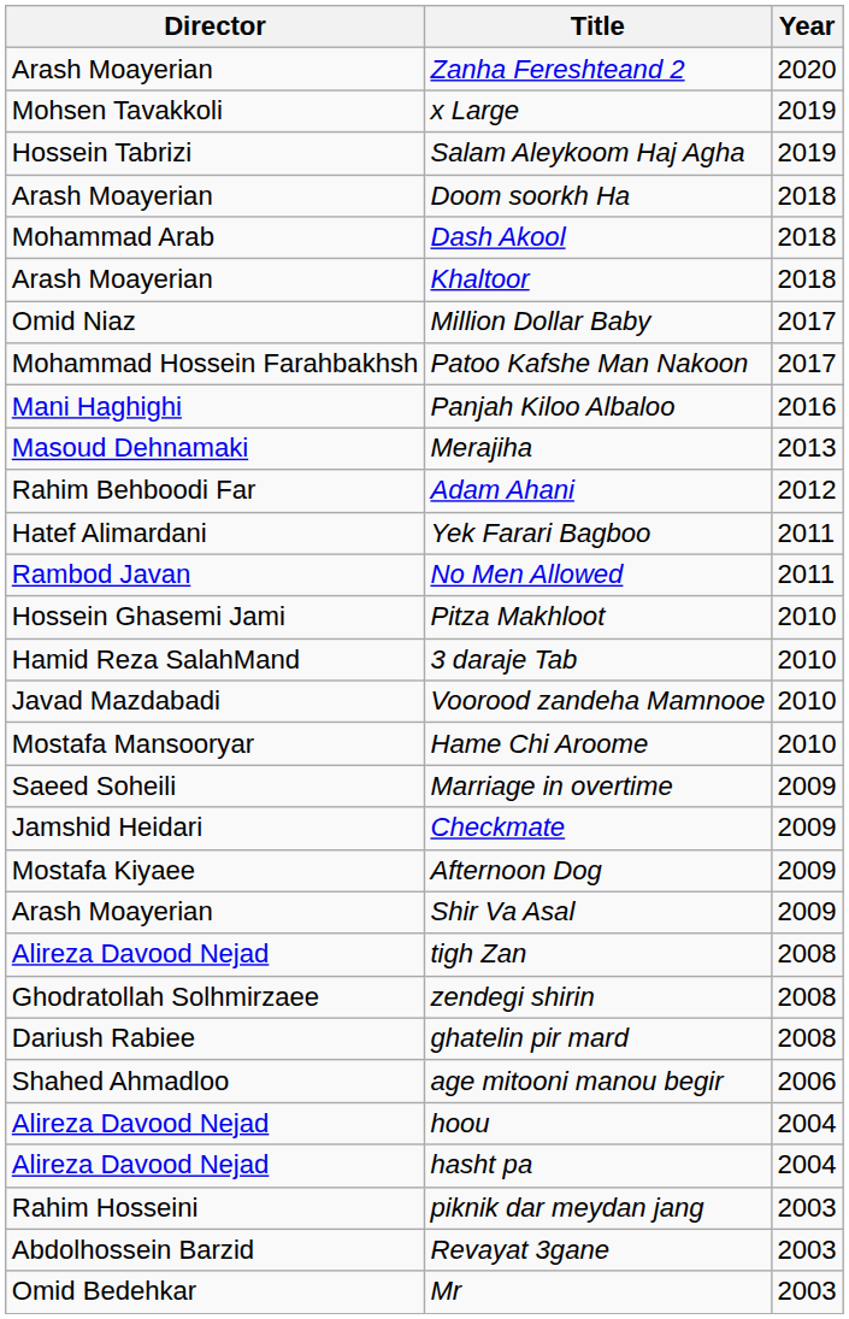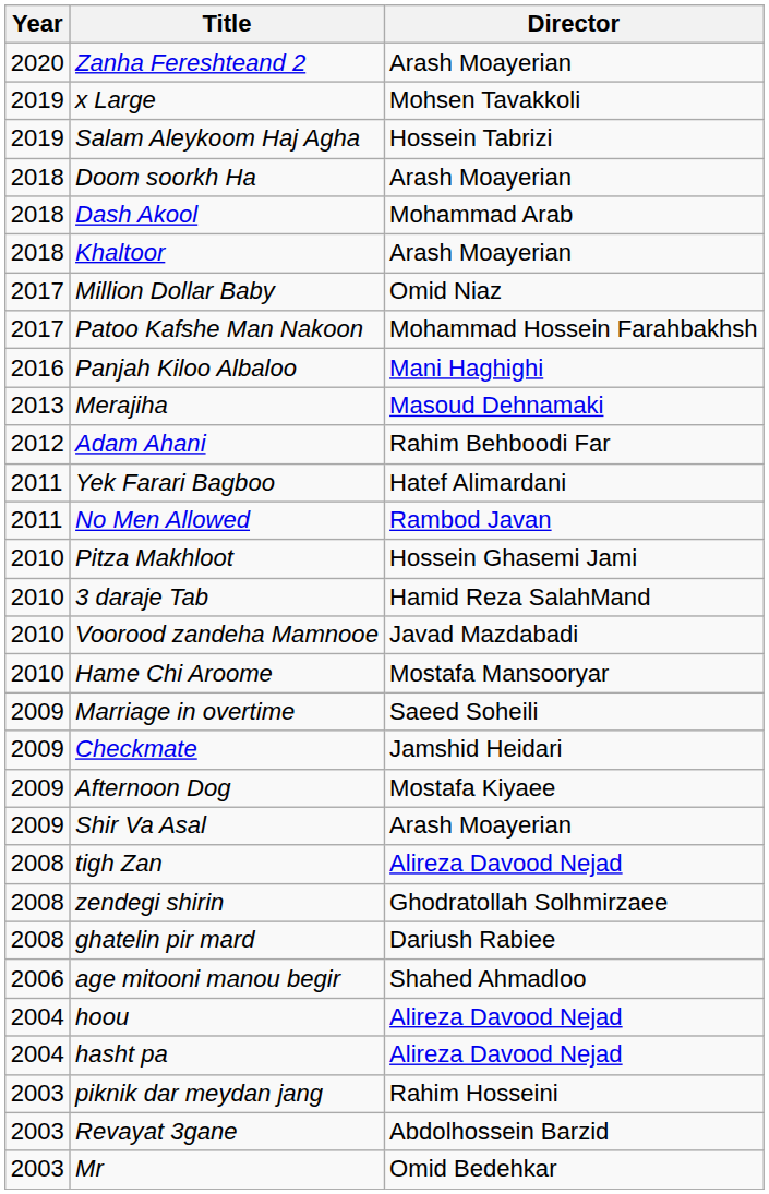 <table class="wikitable">
 <tr>
+<th>Year</th>
+<th>Title</th>
 <th>Director</th>
-<th>Title</th>
-<th>Year</th>
 </tr>
 <tr>
+<td>2020</td>
+<td><em><a href='#'>Zanha Fereshteand 2</a></em></td>
 <td>Arash Moayerian</td>
-<td><em><a href='#'>Zanha Fereshteand 2</a></em></td>
-<td>2020</td>
 </tr>
 <tr>
+<td>2019</td>
+<td><em>x Large</em></td>
 <td>Mohsen Tavakkoli</td>
-<td><em>x Large</em></td>
-<td>2019</td>
 </tr>
 <tr>
+<td>2019</td>
+<td><em>Salam Aleykoom Haj Agha</em></td>
 <td>Hossein Tabrizi</td>
-<td><em>Salam Aleykoom Haj Agha</em></td>
-<td>2019</td>
 </tr>
 <tr>
+<td>2018</td>
+<td><em>Doom soorkh Ha</em></td>
 <td>Arash Moayerian</td>
-<td><em>Doom soorkh Ha</em></td>
-<td>2018</td>
 </tr>
 <tr>
+<td>2018</td>
+<td><em><a href='#'>Dash Akool</a></em></td>
 <td>Mohammad Arab</td>
-<td><em><a href='#'>Dash Akool</a></em></td>
-<td>2018</td>
 </tr>
 <tr>
+<td>2018</td>
+<td><em><a href='#'>Khaltoor</a></em></td>
 <td>Arash Moayerian</td>
-<td><em><a href='#'>Khaltoor</a></em></td>
-<td>2018</td>
 </tr>
 <tr>
+<td>2017</td>
+<td><em>Million Dollar Baby</em></td>
 <td>Omid Niaz</td>
-<td><em>Million Dollar Baby</em></td>
-<td>2017</td>
 </tr>
 <tr>
+<td>2017</td>
+<td><em>Patoo Kafshe Man Nakoon</em></td>
 <td>Mohammad Hossein Farahbakhsh</td>
-<td><em>Patoo Kafshe Man Nakoon</em></td>
-<td>2017</td>
 </tr>
 <tr>
+<td>2016</td>
+<td><em>Panjah Kiloo Albaloo</em></td>
 <td><a href='#'>Mani Haghighi</a></td>
-<td><em>Panjah Kiloo Albaloo</em></td>
-<td>2016</td>
 </tr>
 <tr>
+<td>2013</td>
+<td><em>Merajiha</em></td>
 <td><a href='#'>Masoud Dehnamaki</a></td>
-<td><em>Merajiha</em></td>
-<td>2013</td>
 </tr>
 <tr>
+<td>2012</td>
+<td><em><a href='#'>Adam Ahani</a></em></td>
 <td>Rahim Behboodi Far</td>
-<td><em><a href='#'>Adam Ahani</a></em></td>
-<td>2012</td>
 </tr>
 <tr>
+<td>2011</td>
+<td><em>Yek Farari Bagboo</em></td>
 <td>Hatef Alimardani</td>
-<td><em>Yek Farari Bagboo</em></td>
-<td>2011</td>
 </tr>
 <tr>
+<td>2011</td>
+<td><em><a href='#'>No Men Allowed</a></em></td>
 <td><a href='#'>Rambod Javan</a></td>
-<td><em><a href='#'>No Men Allowed</a></em></td>
-<td>2011</td>
 </tr>
 <tr>
+<td>2010</td>
+<td><em>Pitza Makhloot</em></td>
 <td>Hossein Ghasemi Jami</td>
-<td><em>Pitza Makhloot</em></td>
-<td>2010</td>
 </tr>
 <tr>
+<td>2010</td>
+<td><em>3 daraje Tab</em></td>
 <td>Hamid Reza SalahMand</td>
-<td><em>3 daraje Tab</em></td>
-<td>2010</td>
 </tr>
 <tr>
+<td>2010</td>
+<td><em>Voorood zandeha Mamnooe</em></td>
 <td>Javad Mazdabadi</td>
-<td><em>Voorood zandeha Mamnooe</em></td>
-<td>2010</td>
 </tr>
 <tr>
+<td>2010</td>
+<td><em>Hame Chi Aroome</em></td>
 <td>Mostafa Mansooryar</td>
-<td><em>Hame Chi Aroome</em></td>
-<td>2010</td>
 </tr>
 <tr>
+<td>2009</td>
+<td><em>Marriage in overtime</em></td>
 <td>Saeed Soheili</td>
-<td><em>Marriage in overtime</em></td>
-<td>2009</td>
 </tr>
 <tr>
+<td>2009</td>
+<td><em><a href='#'>Checkmate</a></em></td>
 <td>Jamshid Heidari</td>
-<td><em><a href='#'>Checkmate</a></em></td>
-<td>2009</td>
 </tr>
 <tr>
+<td>2009</td>
+<td><em>Afternoon Dog</em></td>
 <td>Mostafa Kiyaee</td>
-<td><em>Afternoon Dog</em></td>
-<td>2009</td>
 </tr>
 <tr>
+<td>2009</td>
+<td><em>Shir Va Asal</em></td>
 <td>Arash Moayerian</td>
-<td><em>Shir Va Asal</em></td>
-<td>2009</td>
 </tr>
 <tr>
+<td>2008</td>
+<td><em>tigh Zan</em></td>
 <td><a href='#'>Alireza Davood Nejad</a></td>
-<td><em>tigh Zan</em></td>
-<td>2008</td>
 </tr>
 <tr>
+<td>2008</td>
+<td><em>zendegi shirin</em></td>
 <td>Ghodratollah Solhmirzaee</td>
-<td><em>zendegi shirin</em></td>
-<td>2008</td>
 </tr>
 <tr>
+<td>2008</td>
+<td><em>ghatelin pir mard</em></td>
 <td>Dariush Rabiee</td>
-<td><em>ghatelin pir mard</em></td>
-<td>2008</td>
 </tr>
 <tr>
+<td>2006</td>
+<td><em>age mitooni manou begir</em></td>
 <td>Shahed Ahmadloo</td>
-<td><em>age mitooni manou begir</em></td>
-<td>2006</td>
 </tr>
 <tr>
+<td>2004</td>
+<td><em>hoou</em></td>
 <td><a href='#'>Alireza Davood Nejad</a></td>
-<td><em>hoou</em></td>
-<td>2004</td>
 </tr>
 <tr>
+<td>2004</td>
+<td><em>hasht pa</em></td>
 <td><a href='#'>Alireza Davood Nejad</a></td>
-<td><em>hasht pa</em></td>
-<td>2004</td>
 </tr>
 <tr>
+<td>2003</td>
+<td><em>piknik dar meydan jang</em></td>
 <td>Rahim Hosseini</td>
-<td><em>piknik dar meydan jang</em></td>
-<td>2003</td>
 </tr>
 <tr>
+<td>2003</td>
+<td><em>Revayat 3gane</em></td>
 <td>Abdolhossein Barzid</td>
-<td><em>Revayat 3gane</em></td>
-<td>2003</td>
 </tr>
 <tr>
+<td>2003</td>
+<td><em>Mr</em></td>
 <td>Omid Bedehkar</td>
-<td><em>Mr</em></td>
-<td>2003</td>
 </tr>
 </table>
